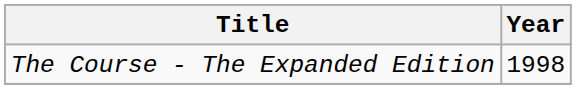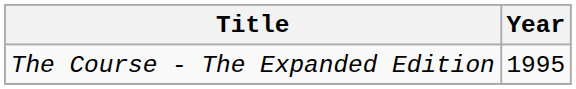 <table class="wikitable">
 <tr>
 <th>Title</th>
 <th>Year</th>
 </tr>
 <tr>
 <td><em>The Course - The Expanded Edition</em></td>
-<td>1998</td>
+<td>1995</td>
 </tr>
 <tr>
 </tr>
 </table>
